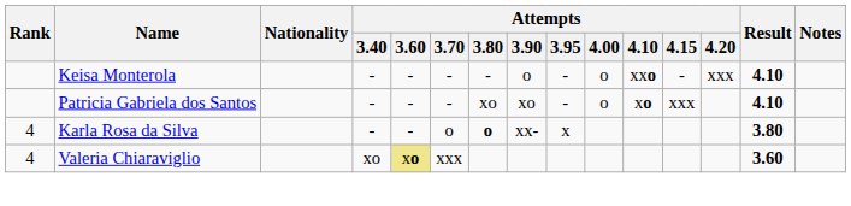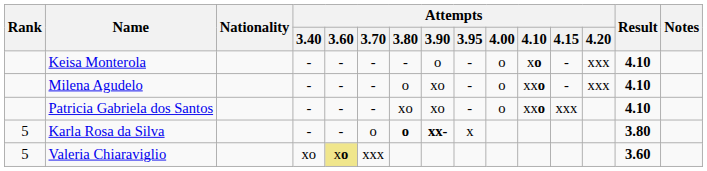 <table class="wikitable sortable" style="text-align:center">
 <tr>
 <th rowspan=2>Rank</th>
 <th rowspan=2>Name</th>
 <th rowspan=2>Nationality</th>
 <th colspan=10>Attempts</th>
 <th rowspan=2>Result</th>
 <th rowspan=2>Notes</th>
 </tr>
 <tr>
 <th>3.40</th>
 <th>3.60</th>
 <th>3.70</th>
 <th>3.80</th>
 <th>3.90</th>
 <th>3.95</th>
 <th>4.00</th>
 <th>4.10</th>
 <th>4.15</th>
 <th>4.20</th>
 </tr>
 <tr>
 <td align=center></td>
 <td align=left><a href='#'>Keisa Monterola</a></td>
 <td align=left></td>
 <td>-</td>
 <td>-</td>
 <td>-</td>
 <td>-</td>
 <td>o</td>
 <td>-</td>
 <td>o</td>
+<td>x<strong>o</strong></td>
+<td>-</td>
+<td>xxx</td>
+<td><strong>4.10</strong></td>
+<td></td>
+</tr>
+<tr>
+<td align=center></td>
+<td align=left><a href='#'>Milena Agudelo</a></td>
+<td align=left></td>
+<td>-</td>
+<td>-</td>
+<td>-</td>
+<td>o</td>
+<td>xo</td>
+<td>-</td>
+<td>o</td>
 <td>xx<strong>o</strong></td>
 <td>-</td>
 <td>xxx</td>
 <td><strong>4.10</strong></td>
 <td></td>
 </tr>
 <tr>
 <td align=center></td>
 <td align=left><a href='#'>Patricia Gabriela dos Santos</a></td>
 <td align=left></td>
 <td>-</td>
 <td>-</td>
 <td>-</td>
 <td>xo</td>
 <td>xo</td>
 <td>-</td>
 <td>o</td>
-<td>x<strong>o</strong></td>
+<td>xx<strong>o</strong></td>
 <td>xxx</td>
 <td></td>
 <td><strong>4.10</strong></td>
 <td></td>
 </tr>
 <tr>
-<td align=center>4</td>
+<td align=center>5</td>
 <td align=left><a href='#'>Karla Rosa da Silva</a></td>
 <td align=left></td>
 <td>-</td>
 <td>-</td>
 <td>o</td>
 <td><strong>o</strong></td>
-<td>xx-</td>
+<td><strong>xx-</strong></td>
 <td>x</td>
 <td></td>
 <td></td>
 <td></td>
 <td></td>
 <td><strong>3.80</strong></td>
 <td></td>
 </tr>
 <tr>
-<td align=center>4</td>
+<td align=center>5</td>
 <td align=left><a href='#'>Valeria Chiaraviglio</a></td>
 <td align=left></td>
 <td>xo</td>
 <td style="background: khaki;">x<strong>o</strong></td>
 <td>xxx</td>
 <td></td>
 <td></td>
 <td></td>
 <td></td>
 <td></td>
 <td></td>
 <td></td>
 <td><strong>3.60</strong></td>
 <td></td>
 </tr>
 </table>
